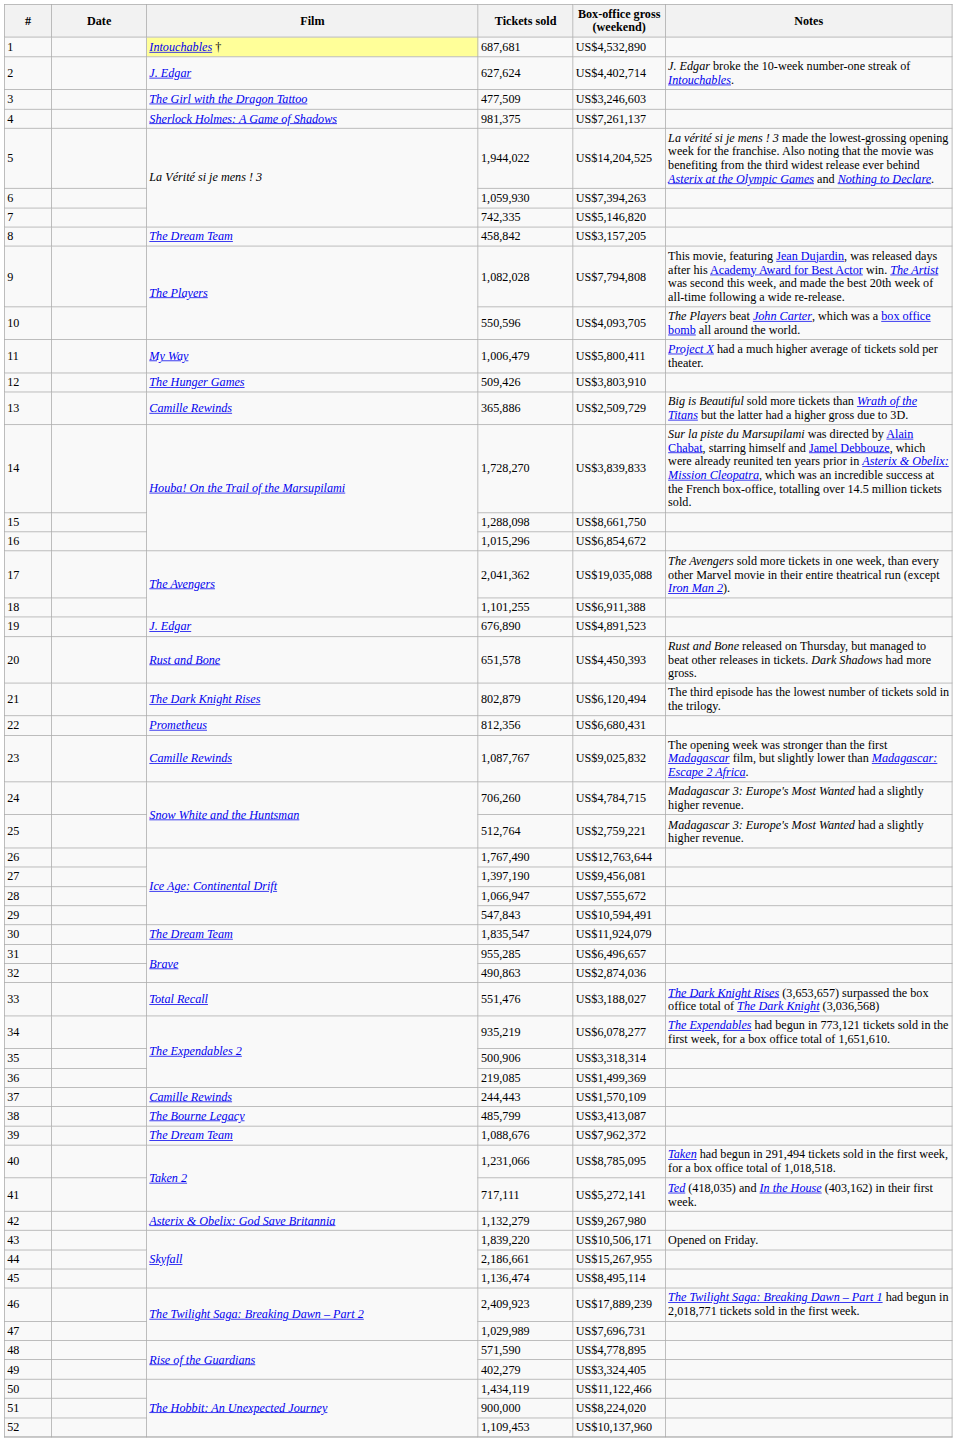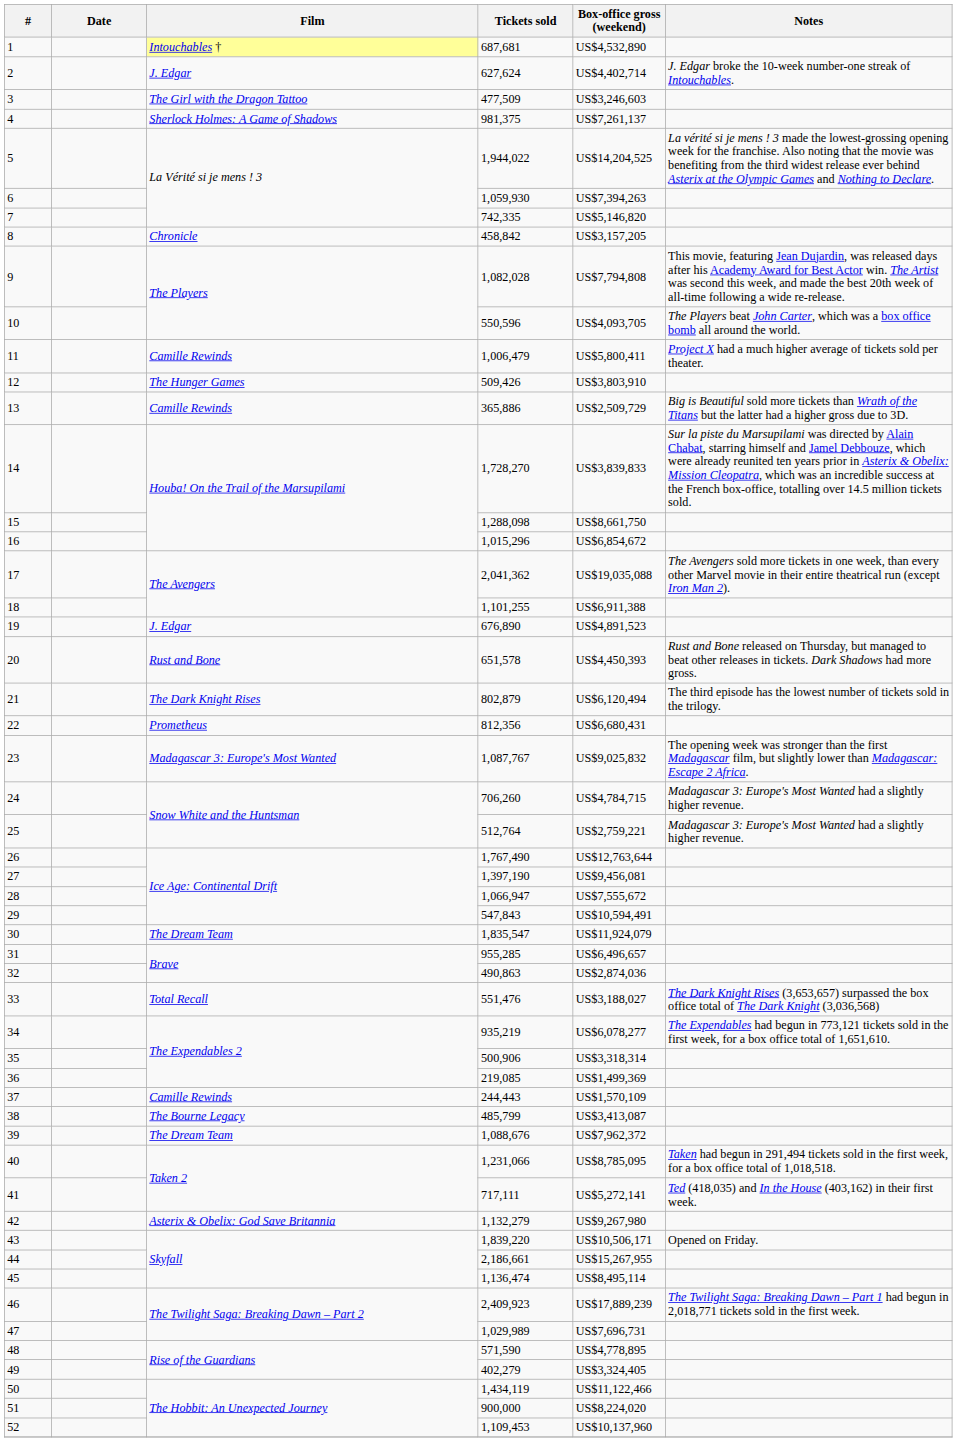 <table class="wikitable sortable">
 <tr>
 <th width="5%">#</th>
 <th width="10%">Date</th>
 <th width="35%">Film</th>
 <th width="10%">Tickets sold</th>
 <th>Box-office gross (weekend)</th>
 <th>Notes</th>
 </tr>
 <tr>
 <td>1</td>
 <td></td>
 <td style="background-color:#FFFF99"><em><a href='#'>Intouchables</a></em> †</td>
 <td>687,681</td>
 <td>US$4,532,890</td>
 <td></td>
 </tr>
 <tr>
 <td>2</td>
 <td></td>
 <td><em><a href='#'>J. Edgar</a></em></td>
 <td>627,624</td>
 <td>US$4,402,714</td>
 <td><em>J. Edgar</em> broke the 10-week number-one streak of <em><a href='#'>Intouchables</a></em>.</td>
 </tr>
 <tr>
 <td>3</td>
 <td></td>
 <td><em><a href='#'>The Girl with the Dragon Tattoo</a></em></td>
 <td>477,509</td>
 <td>US$3,246,603</td>
 <td></td>
 </tr>
 <tr>
 <td>4</td>
 <td></td>
 <td><em><a href='#'>Sherlock Holmes: A Game of Shadows</a></em></td>
 <td>981,375</td>
 <td>US$7,261,137</td>
 <td></td>
 </tr>
 <tr>
 <td>5</td>
 <td></td>
 <td rowspan="3"><em>La Vérité si je mens ! 3</em></td>
 <td>1,944,022</td>
 <td>US$14,204,525</td>
 <td><em>La vérité si je mens ! 3</em> made the lowest-grossing opening week for the franchise. Also noting that the movie was benefiting from the third widest release ever behind <em><a href='#'>Asterix at the Olympic Games</a></em> and <em><a href='#'>Nothing to Declare</a></em>.</td>
 </tr>
 <tr>
 <td>6</td>
 <td></td>
 <td>1,059,930</td>
 <td>US$7,394,263</td>
 <td></td>
 </tr>
 <tr>
 <td>7</td>
 <td></td>
 <td>742,335</td>
 <td>US$5,146,820</td>
 <td></td>
 </tr>
 <tr>
 <td>8</td>
 <td></td>
-<td><em><a href='#'>The Dream Team</a></em></td>
+<td><em><a href='#'>Chronicle</a></em></td>
 <td>458,842</td>
 <td>US$3,157,205</td>
 <td></td>
 </tr>
 <tr>
 <td>9</td>
 <td></td>
 <td rowspan="2"><em><a href='#'>The Players</a></em></td>
 <td>1,082,028</td>
 <td>US$7,794,808</td>
 <td>This movie, featuring <a href='#'>Jean Dujardin</a>, was released days after his <a href='#'>Academy Award for Best Actor</a> win. <em><a href='#'>The Artist</a></em> was second this week, and made the best 20th week of all-time following a wide re-release.</td>
 </tr>
 <tr>
 <td>10</td>
 <td></td>
 <td>550,596</td>
 <td>US$4,093,705</td>
 <td><em>The Players</em> beat <em><a href='#'>John Carter</a></em>, which was a <a href='#'>box office bomb</a> all around the world.</td>
 </tr>
 <tr>
 <td>11</td>
 <td></td>
-<td><em><a href='#'>My Way</a></em></td>
+<td><em><a href='#'>Camille Rewinds</a></em></td>
 <td>1,006,479</td>
 <td>US$5,800,411</td>
 <td><em><a href='#'>Project X</a></em> had a much higher average of tickets sold per theater.</td>
 </tr>
 <tr>
 <td>12</td>
 <td></td>
 <td><em><a href='#'>The Hunger Games</a></em></td>
 <td>509,426</td>
 <td>US$3,803,910</td>
 <td></td>
 </tr>
 <tr>
 <td>13</td>
 <td></td>
 <td><em><a href='#'>Camille Rewinds</a></em></td>
 <td>365,886</td>
 <td>US$2,509,729</td>
 <td><em>Big is Beautiful</em> sold more tickets than <em><a href='#'>Wrath of the Titans</a></em> but the latter had a higher gross due to 3D.</td>
 </tr>
 <tr>
 <td>14</td>
 <td></td>
 <td rowspan="3"><em><a href='#'>Houba! On the Trail of the Marsupilami</a></em></td>
 <td>1,728,270</td>
 <td>US$3,839,833</td>
 <td><em>Sur la piste du Marsupilami</em> was directed by <a href='#'>Alain Chabat</a>, starring himself and <a href='#'>Jamel Debbouze</a>, which were already reunited ten years prior in <em><a href='#'>Asterix & Obelix: Mission Cleopatra</a></em>, which was an incredible success at the French box-office, totalling over 14.5 million tickets sold.</td>
 </tr>
 <tr>
 <td>15</td>
 <td></td>
 <td>1,288,098</td>
 <td>US$8,661,750</td>
 <td></td>
 </tr>
 <tr>
 <td>16</td>
 <td></td>
 <td>1,015,296</td>
 <td>US$6,854,672</td>
 <td></td>
 </tr>
 <tr>
 <td>17</td>
 <td></td>
 <td rowspan="2"><em><a href='#'>The Avengers</a></em></td>
 <td>2,041,362</td>
 <td>US$19,035,088</td>
 <td><em>The Avengers</em> sold more tickets in one week, than every other Marvel movie in their entire theatrical run (except <em><a href='#'>Iron Man 2</a></em>).</td>
 </tr>
 <tr>
 <td>18</td>
 <td></td>
 <td>1,101,255</td>
 <td>US$6,911,388</td>
 <td></td>
 </tr>
 <tr>
 <td>19</td>
 <td></td>
 <td><em><a href='#'>J. Edgar</a></em></td>
 <td>676,890</td>
 <td>US$4,891,523</td>
 <td></td>
 </tr>
 <tr>
 <td>20</td>
 <td></td>
 <td><em><a href='#'>Rust and Bone</a></em></td>
 <td>651,578</td>
 <td>US$4,450,393</td>
 <td><em>Rust and Bone</em> released on Thursday, but managed to beat other releases in tickets. <em>Dark Shadows</em> had more gross.</td>
 </tr>
 <tr>
 <td>21</td>
 <td></td>
 <td><em><a href='#'>The Dark Knight Rises</a></em></td>
 <td>802,879</td>
 <td>US$6,120,494</td>
 <td>The third episode has the lowest number of tickets sold in the trilogy.</td>
 </tr>
 <tr>
 <td>22</td>
 <td></td>
 <td><em><a href='#'>Prometheus</a></em></td>
 <td>812,356</td>
 <td>US$6,680,431</td>
 <td></td>
 </tr>
 <tr>
 <td>23</td>
 <td></td>
-<td><em><a href='#'>Camille Rewinds</a></em></td>
+<td><em><a href='#'>Madagascar 3: Europe's Most Wanted</a></em></td>
 <td>1,087,767</td>
 <td>US$9,025,832</td>
 <td>The opening week was stronger than the first <em><a href='#'>Madagascar</a></em> film, but slightly lower than <em><a href='#'>Madagascar: Escape 2 Africa</a></em>.</td>
 </tr>
 <tr>
 <td>24</td>
 <td></td>
 <td rowspan="2"><em><a href='#'>Snow White and the Huntsman</a></em></td>
 <td>706,260</td>
 <td>US$4,784,715</td>
 <td><em>Madagascar 3: Europe's Most Wanted</em> had a slightly higher revenue.</td>
 </tr>
 <tr>
 <td>25</td>
 <td></td>
 <td>512,764</td>
 <td>US$2,759,221</td>
 <td><em>Madagascar 3: Europe's Most Wanted</em> had a slightly higher revenue.</td>
 </tr>
 <tr>
 <td>26</td>
 <td></td>
 <td rowspan="4"><em><a href='#'>Ice Age: Continental Drift</a></em></td>
 <td>1,767,490</td>
 <td>US$12,763,644</td>
 <td></td>
 </tr>
 <tr>
 <td>27</td>
 <td></td>
 <td>1,397,190</td>
 <td>US$9,456,081</td>
 <td></td>
 </tr>
 <tr>
 <td>28</td>
 <td></td>
 <td>1,066,947</td>
 <td>US$7,555,672</td>
 <td></td>
 </tr>
 <tr>
 <td>29</td>
 <td></td>
 <td>547,843</td>
 <td>US$10,594,491</td>
 <td></td>
 </tr>
 <tr>
 <td>30</td>
 <td></td>
 <td><em><a href='#'>The Dream Team</a></em></td>
 <td>1,835,547</td>
 <td>US$11,924,079</td>
 <td></td>
 </tr>
 <tr>
 <td>31</td>
 <td></td>
 <td rowspan="2"><em><a href='#'>Brave</a></em></td>
 <td>955,285</td>
 <td>US$6,496,657</td>
 <td></td>
 </tr>
 <tr>
 <td>32</td>
 <td></td>
 <td>490,863</td>
 <td>US$2,874,036</td>
 <td></td>
 </tr>
 <tr>
 <td>33</td>
 <td></td>
 <td><em><a href='#'>Total Recall</a></em></td>
 <td>551,476</td>
 <td>US$3,188,027</td>
 <td><em><a href='#'>The Dark Knight Rises</a></em> (3,653,657) surpassed the box office total of <em><a href='#'>The Dark Knight</a></em> (3,036,568)</td>
 </tr>
 <tr>
 <td>34</td>
 <td></td>
 <td rowspan="3"><em><a href='#'>The Expendables 2</a></em></td>
 <td>935,219</td>
 <td>US$6,078,277</td>
 <td><em><a href='#'>The Expendables</a></em> had begun in 773,121  tickets sold in the first week, for a box office total of 1,651,610.</td>
 </tr>
 <tr>
 <td>35</td>
 <td></td>
 <td>500,906</td>
 <td>US$3,318,314</td>
 <td></td>
 </tr>
 <tr>
 <td>36</td>
 <td></td>
 <td>219,085</td>
 <td>US$1,499,369</td>
 <td></td>
 </tr>
 <tr>
 <td>37</td>
 <td></td>
 <td><em><a href='#'>Camille Rewinds</a></em></td>
 <td>244,443</td>
 <td>US$1,570,109</td>
 <td></td>
 </tr>
 <tr>
 <td>38</td>
 <td></td>
 <td><em><a href='#'>The Bourne Legacy</a></em></td>
 <td>485,799</td>
 <td>US$3,413,087</td>
 <td></td>
 </tr>
 <tr>
 <td>39</td>
 <td></td>
 <td><em><a href='#'>The Dream Team</a></em></td>
 <td>1,088,676</td>
 <td>US$7,962,372</td>
 <td></td>
 </tr>
 <tr>
 <td>40</td>
 <td></td>
 <td rowspan="2"><em><a href='#'>Taken 2</a></em></td>
 <td>1,231,066</td>
 <td>US$8,785,095</td>
 <td><em><a href='#'>Taken</a></em> had begun in 291,494  tickets sold in the first week, for a box office total of 1,018,518.</td>
 </tr>
 <tr>
 <td>41</td>
 <td></td>
 <td>717,111</td>
 <td>US$5,272,141</td>
 <td><em><a href='#'>Ted</a></em> (418,035) and <em><a href='#'>In the House</a></em> (403,162) in their first week.</td>
 </tr>
 <tr>
 <td>42</td>
 <td></td>
 <td><em><a href='#'>Asterix & Obelix: God Save Britannia</a></em></td>
 <td>1,132,279</td>
 <td>US$9,267,980</td>
 <td></td>
 </tr>
 <tr>
 <td>43</td>
 <td></td>
 <td rowspan="3"><em><a href='#'>Skyfall</a></em></td>
 <td>1,839,220</td>
 <td>US$10,506,171</td>
 <td>Opened on Friday.</td>
 </tr>
 <tr>
 <td>44</td>
 <td></td>
 <td>2,186,661</td>
 <td>US$15,267,955</td>
 <td></td>
 </tr>
 <tr>
 <td>45</td>
 <td></td>
 <td>1,136,474</td>
 <td>US$8,495,114</td>
 <td></td>
 </tr>
 <tr>
 <td>46</td>
 <td></td>
 <td rowspan="2"><em><a href='#'>The Twilight Saga: Breaking Dawn – Part 2</a></em></td>
 <td>2,409,923</td>
 <td>US$17,889,239</td>
 <td><em><a href='#'>The Twilight Saga: Breaking Dawn – Part 1</a></em> had begun in 2,018,771  tickets sold in the first week.</td>
 </tr>
 <tr>
 <td>47</td>
 <td></td>
 <td>1,029,989</td>
 <td>US$7,696,731</td>
 <td></td>
 </tr>
 <tr>
 <td>48</td>
 <td></td>
 <td rowspan="2"><em><a href='#'>Rise of the Guardians</a></em></td>
 <td>571,590</td>
 <td>US$4,778,895</td>
 <td></td>
 </tr>
 <tr>
 <td>49</td>
 <td></td>
 <td>402,279</td>
 <td>US$3,324,405</td>
 <td></td>
 </tr>
 <tr>
 <td>50</td>
 <td></td>
 <td rowspan="3"><em><a href='#'>The Hobbit: An Unexpected Journey</a></em></td>
 <td>1,434,119</td>
 <td>US$11,122,466</td>
 <td></td>
 </tr>
 <tr>
 <td>51</td>
 <td></td>
 <td>900,000</td>
 <td>US$8,224,020</td>
 <td></td>
 </tr>
 <tr>
 <td>52</td>
 <td></td>
 <td>1,109,453</td>
 <td>US$10,137,960</td>
 <td></td>
 </tr>
 <tr>
 </tr>
 </table>
